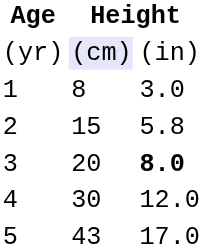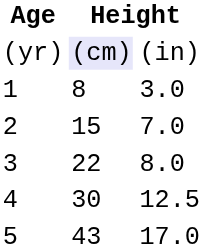 <table>
 <tr>
 <th>Age</th>
 <th colspan="2">Height</th>
 </tr>
 <tr>
 <td>(yr)</td>
 <td style="background: lavender;">(cm)</td>
 <td>(in)</td>
 </tr>
 <tr>
 <td>1</td>
 <td>8</td>
 <td>3.0</td>
 </tr>
 <tr>
 <td>2</td>
 <td>15</td>
-<td>5.8</td>
+<td>7.0</td>
 </tr>
 <tr>
 <td>3</td>
-<td>20</td>
-<td><strong>8.0</strong></td>
+<td>22</td>
+<td>8.0</td>
 </tr>
 <tr>
 <td>4</td>
 <td>30</td>
-<td>12.0</td>
+<td>12.5</td>
 </tr>
 <tr>
 <td>5</td>
 <td>43</td>
 <td>17.0</td>
 </tr>
 </table>
